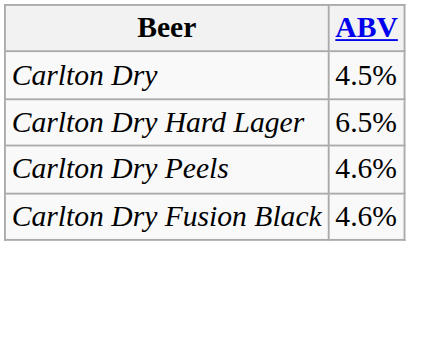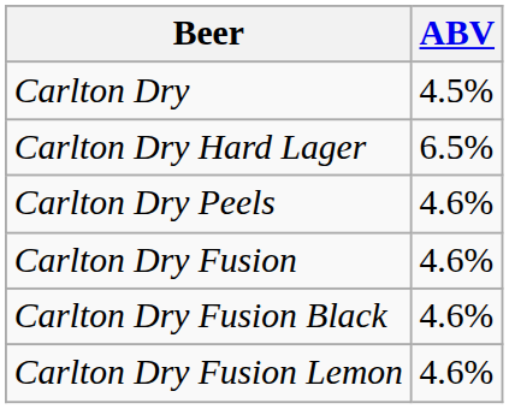 <table class="wikitable">
 <tr>
 <th>Beer</th>
 <th><a href='#'>ABV</a></th>
 </tr>
 <tr>
 <td><em>Carlton Dry</em></td>
 <td>4.5%</td>
 </tr>
 <tr>
 <td><em>Carlton Dry Hard Lager</em></td>
 <td>6.5%</td>
 </tr>
 <tr>
 <td><em>Carlton Dry Peels</em></td>
 <td>4.6%</td>
 </tr>
 <tr>
+<td><em>Carlton Dry Fusion</em></td>
+<td>4.6%</td>
+</tr>
+<tr>
 <td><em>Carlton Dry Fusion Black</em></td>
 <td>4.6%</td>
 </tr>
+<tr>
+<td><em>Carlton Dry Fusion Lemon</em></td>
+<td>4.6%</td>
+</tr>
 </table>
